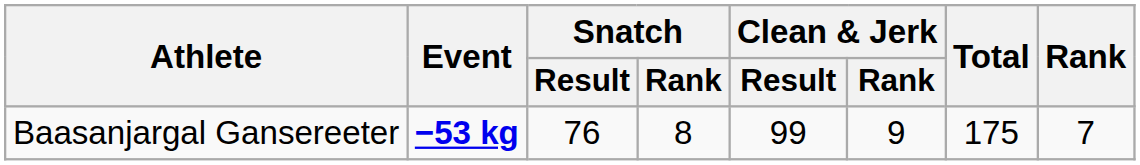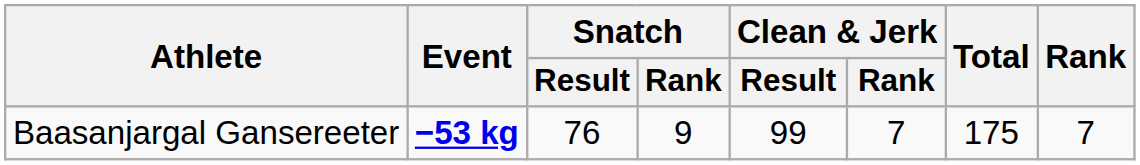 <table class=wikitable style=font-size:90%;text-align:center>
 <tr>
 <th rowspan="2">Athlete</th>
 <th rowspan="2">Event</th>
 <th colspan="2">Snatch</th>
 <th colspan="2">Clean & Jerk</th>
 <th rowspan="2">Total</th>
 <th rowspan="2">Rank</th>
 </tr>
 <tr style="font-size:95%">
 <th>Result</th>
 <th>Rank</th>
 <th>Result</th>
 <th>Rank</th>
 </tr>
 <tr>
 <td align=left>Baasanjargal Gansereeter</td>
 <td align=left><strong><a href='#'>−53 kg</a></strong></td>
 <td>76</td>
-<td>8</td>
+<td>9</td>
 <td>99</td>
-<td>9</td>
+<td>7</td>
 <td>175</td>
 <td>7</td>
 </tr>
 </table>
